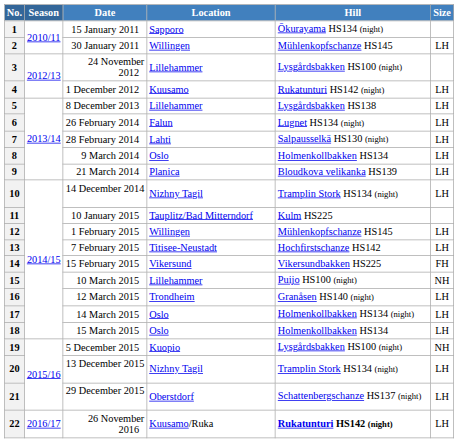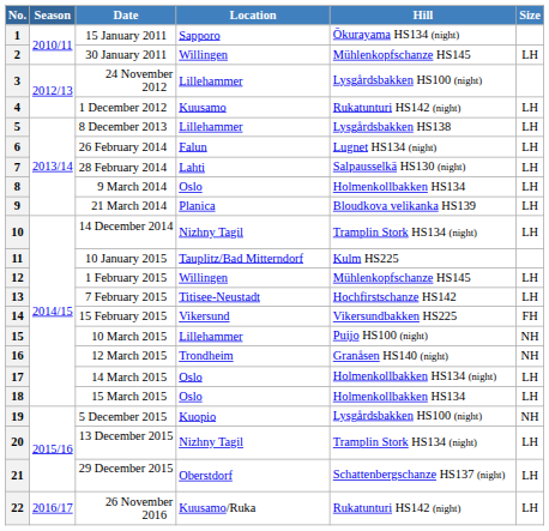 <table class="wikitable sortable" style="font-size:86%; line-height:15px; text-align:left; border:grey solid 1px; border-collapse:collapse; background:#ffffff;">
 <tr style="background:#efefef;">
 <th style="background-color:#369; color:white; width:10px;">No.</th>
 <th style="background-color:#369; color:white;  width:30px;">Season</th>
 <th style="background-color:#4180be; color:white; width:105px;">Date</th>
 <th style="background-color:#4180be; color:white; width:165px;">Location</th>
 <th style="background-color:#4180be; color:white; width:200px;">Hill</th>
 <th style="background-color:#4180be; color:white; width:25px;">Size</th>
 </tr>
 <tr>
 <th scope=row style="text-align:center;">1</th>
 <td rowspan=2 align=center><a href='#'>2010/11</a></td>
 <td align=right>15 January 2011  </td>
 <td> <a href='#'>Sapporo</a></td>
 <td><a href='#'>Ōkurayama</a> HS134 <small>(night)</small></td>
 <td align=center></td>
 </tr>
 <tr>
 <th scope=row style="text-align:center;">2</th>
 <td align=right>30 January 2011  </td>
 <td> <a href='#'>Willingen</a></td>
 <td><a href='#'>Mühlenkopfschanze</a> HS145</td>
 <td align=center>LH</td>
 </tr>
 <tr>
 <th scope=row style="text-align:center;">3</th>
 <td rowspan=2 align=center><a href='#'>2012/13</a></td>
 <td align=right>24 November 2012  </td>
 <td> <a href='#'>Lillehammer</a></td>
 <td><a href='#'>Lysgårdsbakken</a> HS100 <small>(night)</small></td>
 <td align=center></td>
 </tr>
 <tr>
 <th scope=row style="text-align:center;">4</th>
 <td align=right>1 December 2012  </td>
 <td> <a href='#'>Kuusamo</a></td>
 <td><a href='#'>Rukatunturi</a> HS142 <small>(night)</small></td>
 <td align=center>LH</td>
 </tr>
 <tr>
 <th scope=row style="text-align:center;">5</th>
 <td rowspan=5 align=center><a href='#'>2013/14</a></td>
 <td align=right>8 December 2013  </td>
 <td> <a href='#'>Lillehammer</a></td>
 <td><a href='#'>Lysgårdsbakken</a> HS138</td>
 <td align=center>LH</td>
 </tr>
 <tr>
 <th scope=row style="text-align:center;">6</th>
 <td align=right>26 February 2014  </td>
 <td> <a href='#'>Falun</a></td>
 <td><a href='#'>Lugnet</a> HS134 <small>(night)</small></td>
 <td align=center>LH</td>
 </tr>
 <tr>
 <th scope=row style="text-align:center;">7</th>
 <td align=right>28 February 2014  </td>
 <td> <a href='#'>Lahti</a></td>
 <td><a href='#'>Salpausselkä</a> HS130 <small>(night)</small></td>
 <td align=center>LH</td>
 </tr>
 <tr>
 <th scope=row style="text-align:center;">8</th>
 <td align=right>9 March 2014  </td>
 <td> <a href='#'>Oslo</a></td>
 <td><a href='#'>Holmenkollbakken</a> HS134</td>
 <td align=center>LH</td>
 </tr>
 <tr>
 <th scope=row style="text-align:center;">9</th>
 <td align=right>21 March 2014  </td>
 <td> <a href='#'>Planica</a></td>
 <td><a href='#'>Bloudkova velikanka</a> HS139</td>
 <td align=center>LH</td>
 </tr>
 <tr>
 <th scope=row style="text-align:center;">10</th>
 <td rowspan=9 align=center><a href='#'>2014/15</a></td>
 <td align=right>14 December 2014  </td>
 <td> <a href='#'>Nizhny Tagil</a></td>
 <td><a href='#'>Tramplin Stork</a> HS134 <small>(night)</small></td>
 <td align=center>LH</td>
 </tr>
 <tr>
 <th scope=row style="text-align:center;">11</th>
 <td align=right>10 January 2015  </td>
 <td> <a href='#'>Tauplitz/Bad Mitterndorf</a></td>
 <td><a href='#'>Kulm</a> HS225</td>
 <td align=center></td>
 </tr>
 <tr>
 <th scope=row style="text-align:center;">12</th>
 <td align=right>1 February 2015  </td>
 <td> <a href='#'>Willingen</a></td>
 <td><a href='#'>Mühlenkopfschanze</a> HS145</td>
 <td align=center>LH</td>
 </tr>
 <tr>
 <th scope=row style="text-align:center;">13</th>
 <td align=right>7 February 2015  </td>
 <td> <a href='#'>Titisee-Neustadt</a></td>
 <td><a href='#'>Hochfirstschanze</a> HS142</td>
 <td align=center>LH</td>
 </tr>
 <tr>
 <th scope=row style="text-align:center;">14</th>
 <td align=right>15 February 2015  </td>
 <td> <a href='#'>Vikersund</a></td>
 <td><a href='#'>Vikersundbakken</a> HS225</td>
 <td align=center>FH</td>
 </tr>
 <tr>
 <th scope=row style="text-align:center;">15</th>
 <td align=right>10 March 2015  </td>
 <td> <a href='#'>Lillehammer</a></td>
 <td><a href='#'>Puijo</a> HS100 <small>(night)</small></td>
 <td align=center>NH</td>
 </tr>
 <tr>
 <th scope=row style="text-align:center;">16</th>
 <td align=right>12 March 2015  </td>
 <td> <a href='#'>Trondheim</a></td>
 <td><a href='#'>Granåsen</a> HS140 <small>(night)</small></td>
-<td align=center>LH</td>
+<td align=center>NH</td>
 </tr>
 <tr>
 <th scope=row style="text-align:center;">17</th>
 <td align=right>14 March 2015  </td>
 <td> <a href='#'>Oslo</a></td>
 <td><a href='#'>Holmenkollbakken</a> HS134 <small>(night)</small></td>
 <td align=center>LH</td>
 </tr>
 <tr>
 <th scope=row style="text-align:center;">18</th>
 <td align=right>15 March 2015  </td>
 <td> <a href='#'>Oslo</a></td>
 <td><a href='#'>Holmenkollbakken</a> HS134</td>
 <td align=center>LH</td>
 </tr>
 <tr>
 <th scope=row style="text-align:center;">19</th>
 <td rowspan=3 align=center><a href='#'>2015/16</a></td>
 <td align=right>5 December 2015  </td>
 <td> <a href='#'>Kuopio</a></td>
 <td><a href='#'>Lysgårdsbakken</a> HS100 <small>(night)</small></td>
 <td align=center>NH</td>
 </tr>
 <tr>
 <th scope=row style="text-align:center;">20</th>
 <td align=right>13 December 2015  </td>
 <td> <a href='#'>Nizhny Tagil</a></td>
 <td><a href='#'>Tramplin Stork</a> HS134 <small>(night)</small></td>
 <td align=center>LH</td>
 </tr>
 <tr>
 <th scope=row style="text-align:center;">21</th>
 <td align=right>29 December 2015  </td>
 <td> <a href='#'>Oberstdorf</a></td>
 <td><a href='#'>Schattenbergschanze</a> HS137 <small>(night)</small></td>
 <td align=center>LH</td>
 </tr>
 <tr>
 <th scope=row style="text-align:center;">22</th>
 <td align=center><a href='#'>2016/17</a></td>
 <td align=right>26 November 2016  </td>
 <td> <a href='#'>Kuusamo</a>/Ruka</td>
-<td><strong><a href='#'>Rukatunturi</a> HS142 <small>(night)</small></strong></td>
+<td><a href='#'>Rukatunturi</a> HS142 <small>(night)</small></td>
 <td align=center>LH</td>
 </tr>
 </table>
